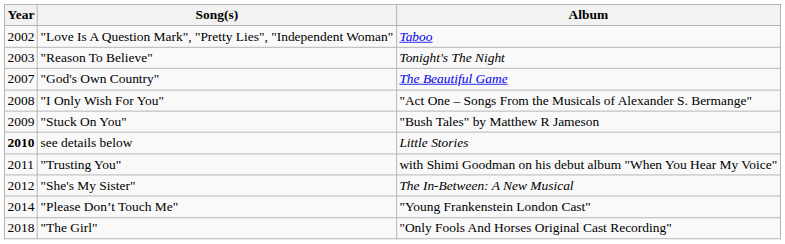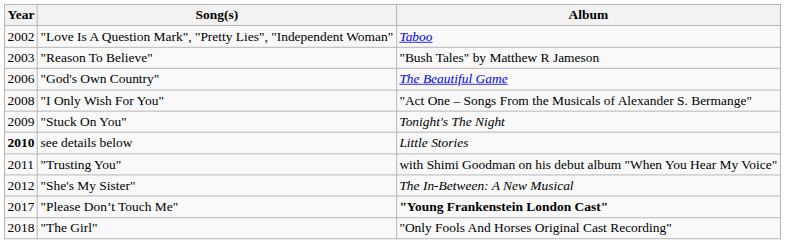 <table class="wikitable">
 <tr>
 <th>Year</th>
 <th>Song(s)</th>
 <th>Album</th>
 </tr>
 <tr>
 <td>2002</td>
 <td>"Love Is A Question Mark", "Pretty Lies", "Independent Woman"</td>
 <td><em><a href='#'>Taboo</a></em></td>
 </tr>
 <tr>
 <td>2003</td>
 <td>"Reason To Believe"</td>
-<td><em>Tonight's The Night</em></td>
+<td>"Bush Tales" by Matthew R Jameson</td>
 </tr>
 <tr>
-<td>2007</td>
+<td>2006</td>
 <td>"God's Own Country"</td>
 <td><em><a href='#'>The Beautiful Game</a></em></td>
 </tr>
 <tr>
 <td>2008</td>
 <td>"I Only Wish For You"</td>
 <td>"Act One – Songs From the Musicals of Alexander S. Bermange"</td>
 </tr>
 <tr>
 <td>2009</td>
 <td>"Stuck On You"</td>
-<td>"Bush Tales" by Matthew R Jameson</td>
+<td><em>Tonight's The Night</em></td>
 </tr>
 <tr>
 <td><strong>2010</strong></td>
 <td>see details below</td>
 <td><em>Little Stories</em></td>
 </tr>
 <tr>
 <td>2011</td>
 <td>"Trusting You"</td>
 <td>with Shimi Goodman on his debut album "When You Hear My Voice"</td>
 </tr>
 <tr>
 <td>2012</td>
 <td>"She's My Sister"</td>
 <td><em>The In-Between: A New Musical</em></td>
 </tr>
 <tr>
-<td>2014</td>
+<td>2017</td>
 <td>"Please Don’t Touch Me"</td>
-<td>"Young Frankenstein London Cast"</td>
+<td><strong>"Young Frankenstein London Cast"</strong></td>
 </tr>
 <tr>
 <td>2018</td>
 <td>"The Girl"</td>
 <td>"Only Fools And Horses Original Cast Recording"</td>
 </tr>
 </table>
